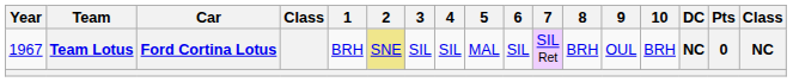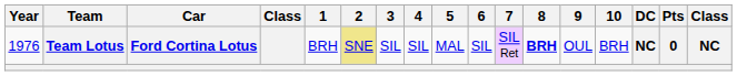 <table class="wikitable" style="text-align:center; font-size:85%">
 <tr>
 <th>Year</th>
 <th>Team</th>
 <th>Car</th>
 <th>Class</th>
 <th>1</th>
 <th>2</th>
 <th>3</th>
 <th>4</th>
 <th>5</th>
 <th>6</th>
 <th>7</th>
 <th>8</th>
 <th>9</th>
 <th>10</th>
 <th>DC</th>
 <th>Pts</th>
 <th>Class</th>
 </tr>
 <tr>
-<td><a href='#'>1967</a></td>
+<td><a href='#'>1976</a></td>
 <th><a href='#'>Team Lotus</a></th>
 <th><a href='#'>Ford Cortina Lotus</a></th>
 <th><span></span></th>
 <td><a href='#'>BRH</a></td>
 <td style="background: khaki;"><a href='#'>SNE</a></td>
 <td><a href='#'>SIL</a></td>
 <td><a href='#'>SIL</a></td>
 <td><a href='#'>MAL</a></td>
 <td><a href='#'>SIL</a></td>
 <td style="background:#EFCFFF;"><a href='#'>SIL</a><br><small>Ret</small></td>
-<td><a href='#'>BRH</a></td>
+<td><strong><a href='#'>BRH</a></strong></td>
 <td><a href='#'>OUL</a></td>
 <td><a href='#'>BRH</a></td>
 <th>NC</th>
 <th>0</th>
 <th>NC</th>
 </tr>
 <tr>
 <th colspan="17"></th>
 </tr>
 </table>
